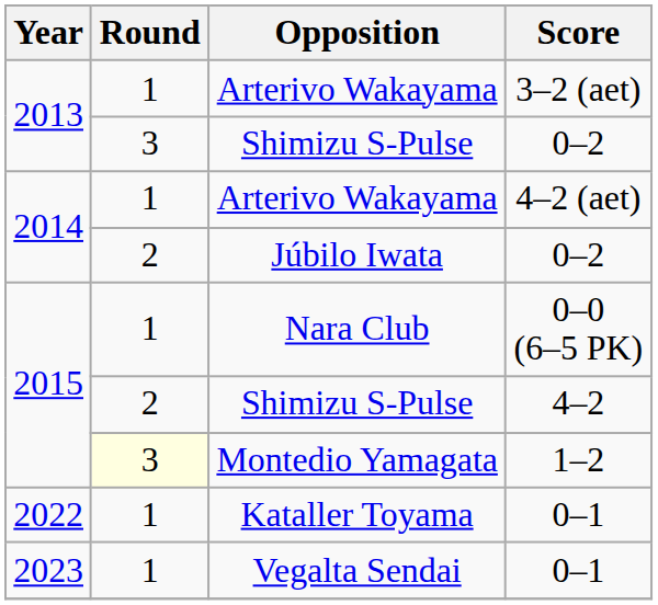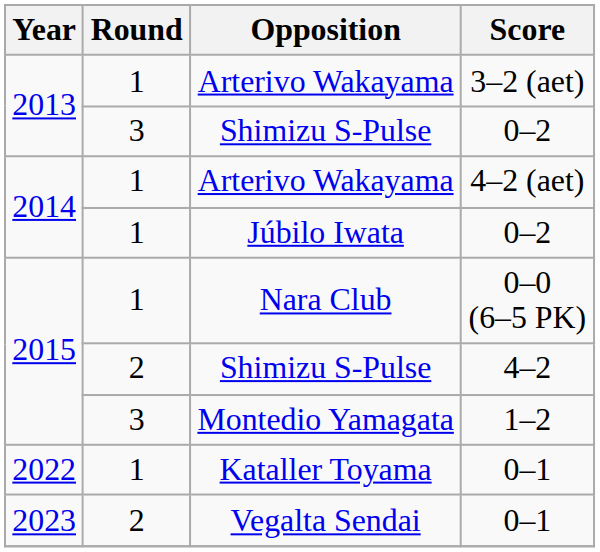 <table class="wikitable" style="text-align:center;">
 <tr>
 <th>Year</th>
 <th>Round</th>
 <th>Opposition</th>
 <th>Score</th>
 </tr>
 <tr>
 <td rowspan="2"><a href='#'>2013</a></td>
 <td>1</td>
 <td><a href='#'>Arterivo Wakayama</a></td>
 <td>3–2 (aet)</td>
 </tr>
 <tr>
 <td>3</td>
 <td><a href='#'>Shimizu S-Pulse</a></td>
 <td>0–2</td>
 </tr>
 <tr>
 <td rowspan="2"><a href='#'>2014</a></td>
 <td>1</td>
 <td><a href='#'>Arterivo Wakayama</a></td>
 <td>4–2 (aet)</td>
 </tr>
 <tr>
-<td>2</td>
+<td>1</td>
 <td><a href='#'>Júbilo Iwata</a></td>
 <td>0–2</td>
 </tr>
 <tr>
 <td rowspan="3"><a href='#'>2015</a></td>
 <td>1</td>
 <td><a href='#'>Nara Club</a></td>
 <td>0–0 <br>(6–5 PK)</td>
 </tr>
 <tr>
 <td>2</td>
 <td><a href='#'>Shimizu S-Pulse</a></td>
 <td>4–2</td>
 </tr>
 <tr>
-<td style="background: lightyellow;">3</td>
+<td>3</td>
 <td><a href='#'>Montedio Yamagata</a></td>
 <td>1–2</td>
 </tr>
 <tr>
 <td><a href='#'>2022</a></td>
 <td>1</td>
 <td><a href='#'>Kataller Toyama</a></td>
 <td>0–1</td>
 </tr>
 <tr>
 <td><a href='#'>2023</a></td>
-<td>1</td>
+<td>2</td>
 <td><a href='#'>Vegalta Sendai</a></td>
 <td>0–1</td>
 </tr>
 <tr>
 </tr>
 </table>
